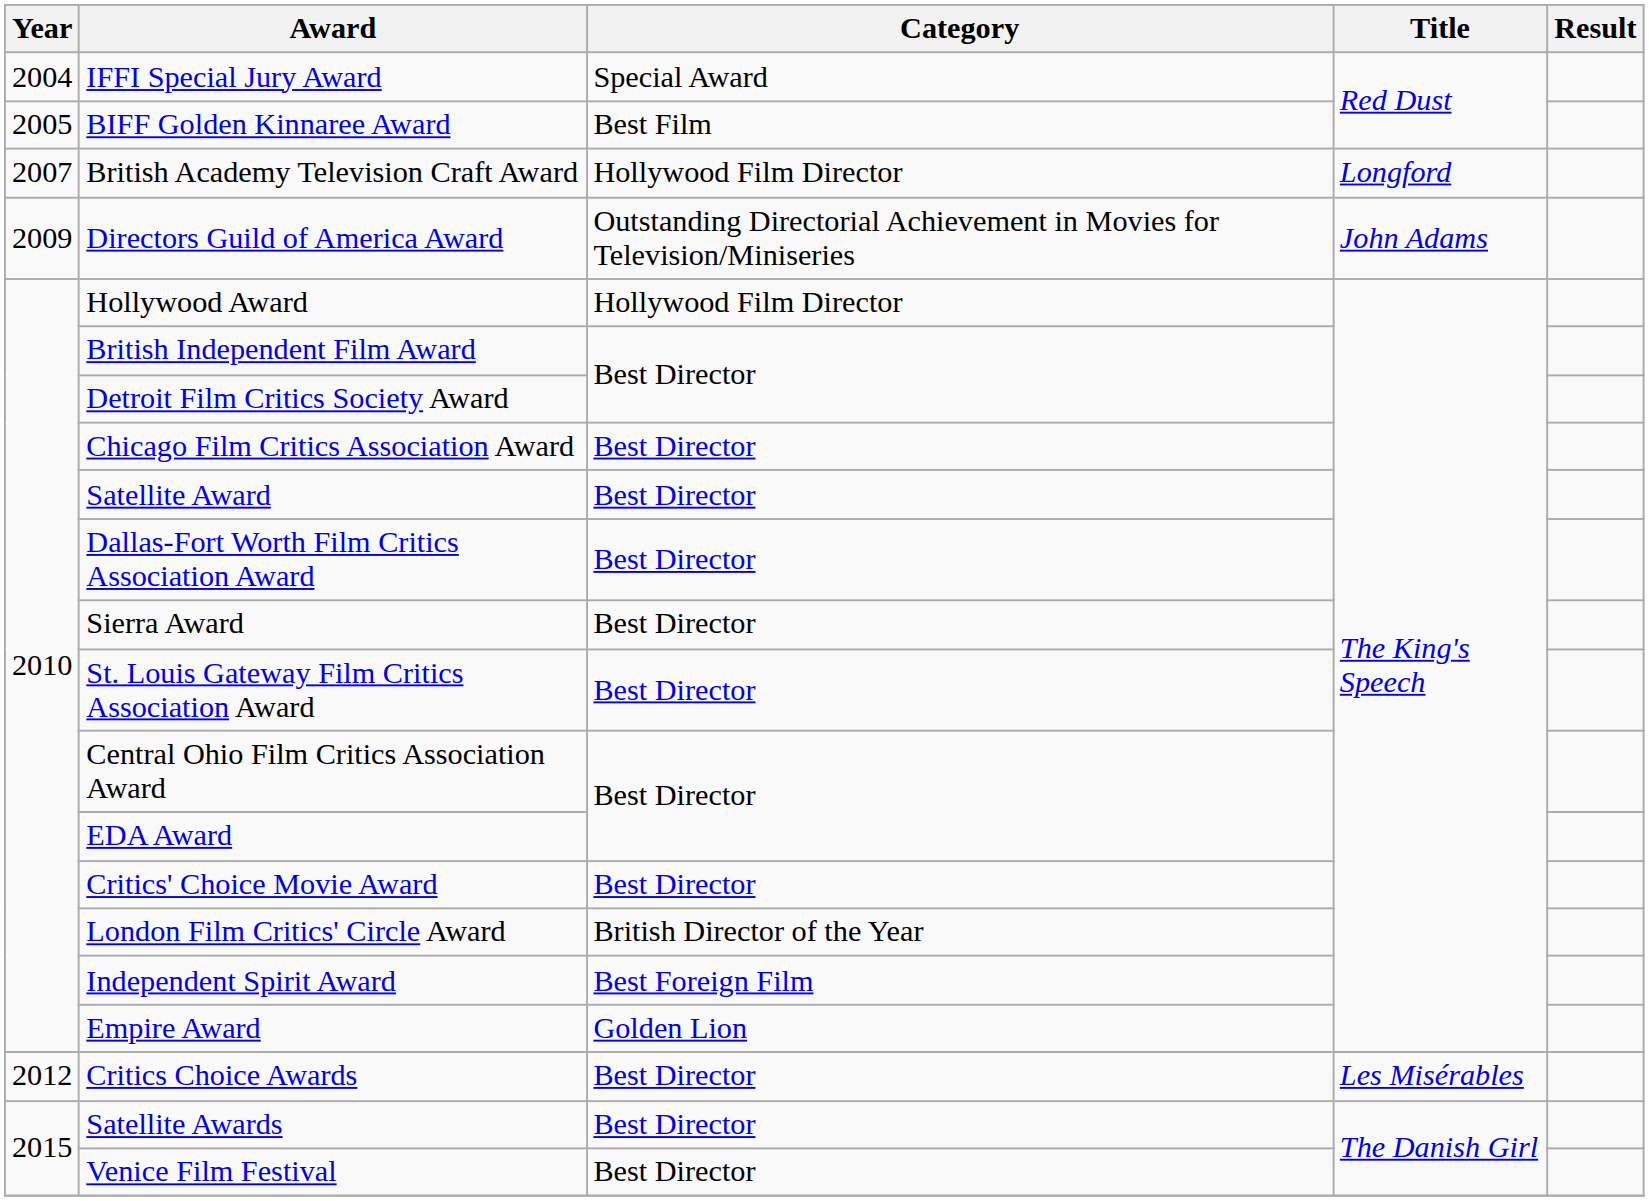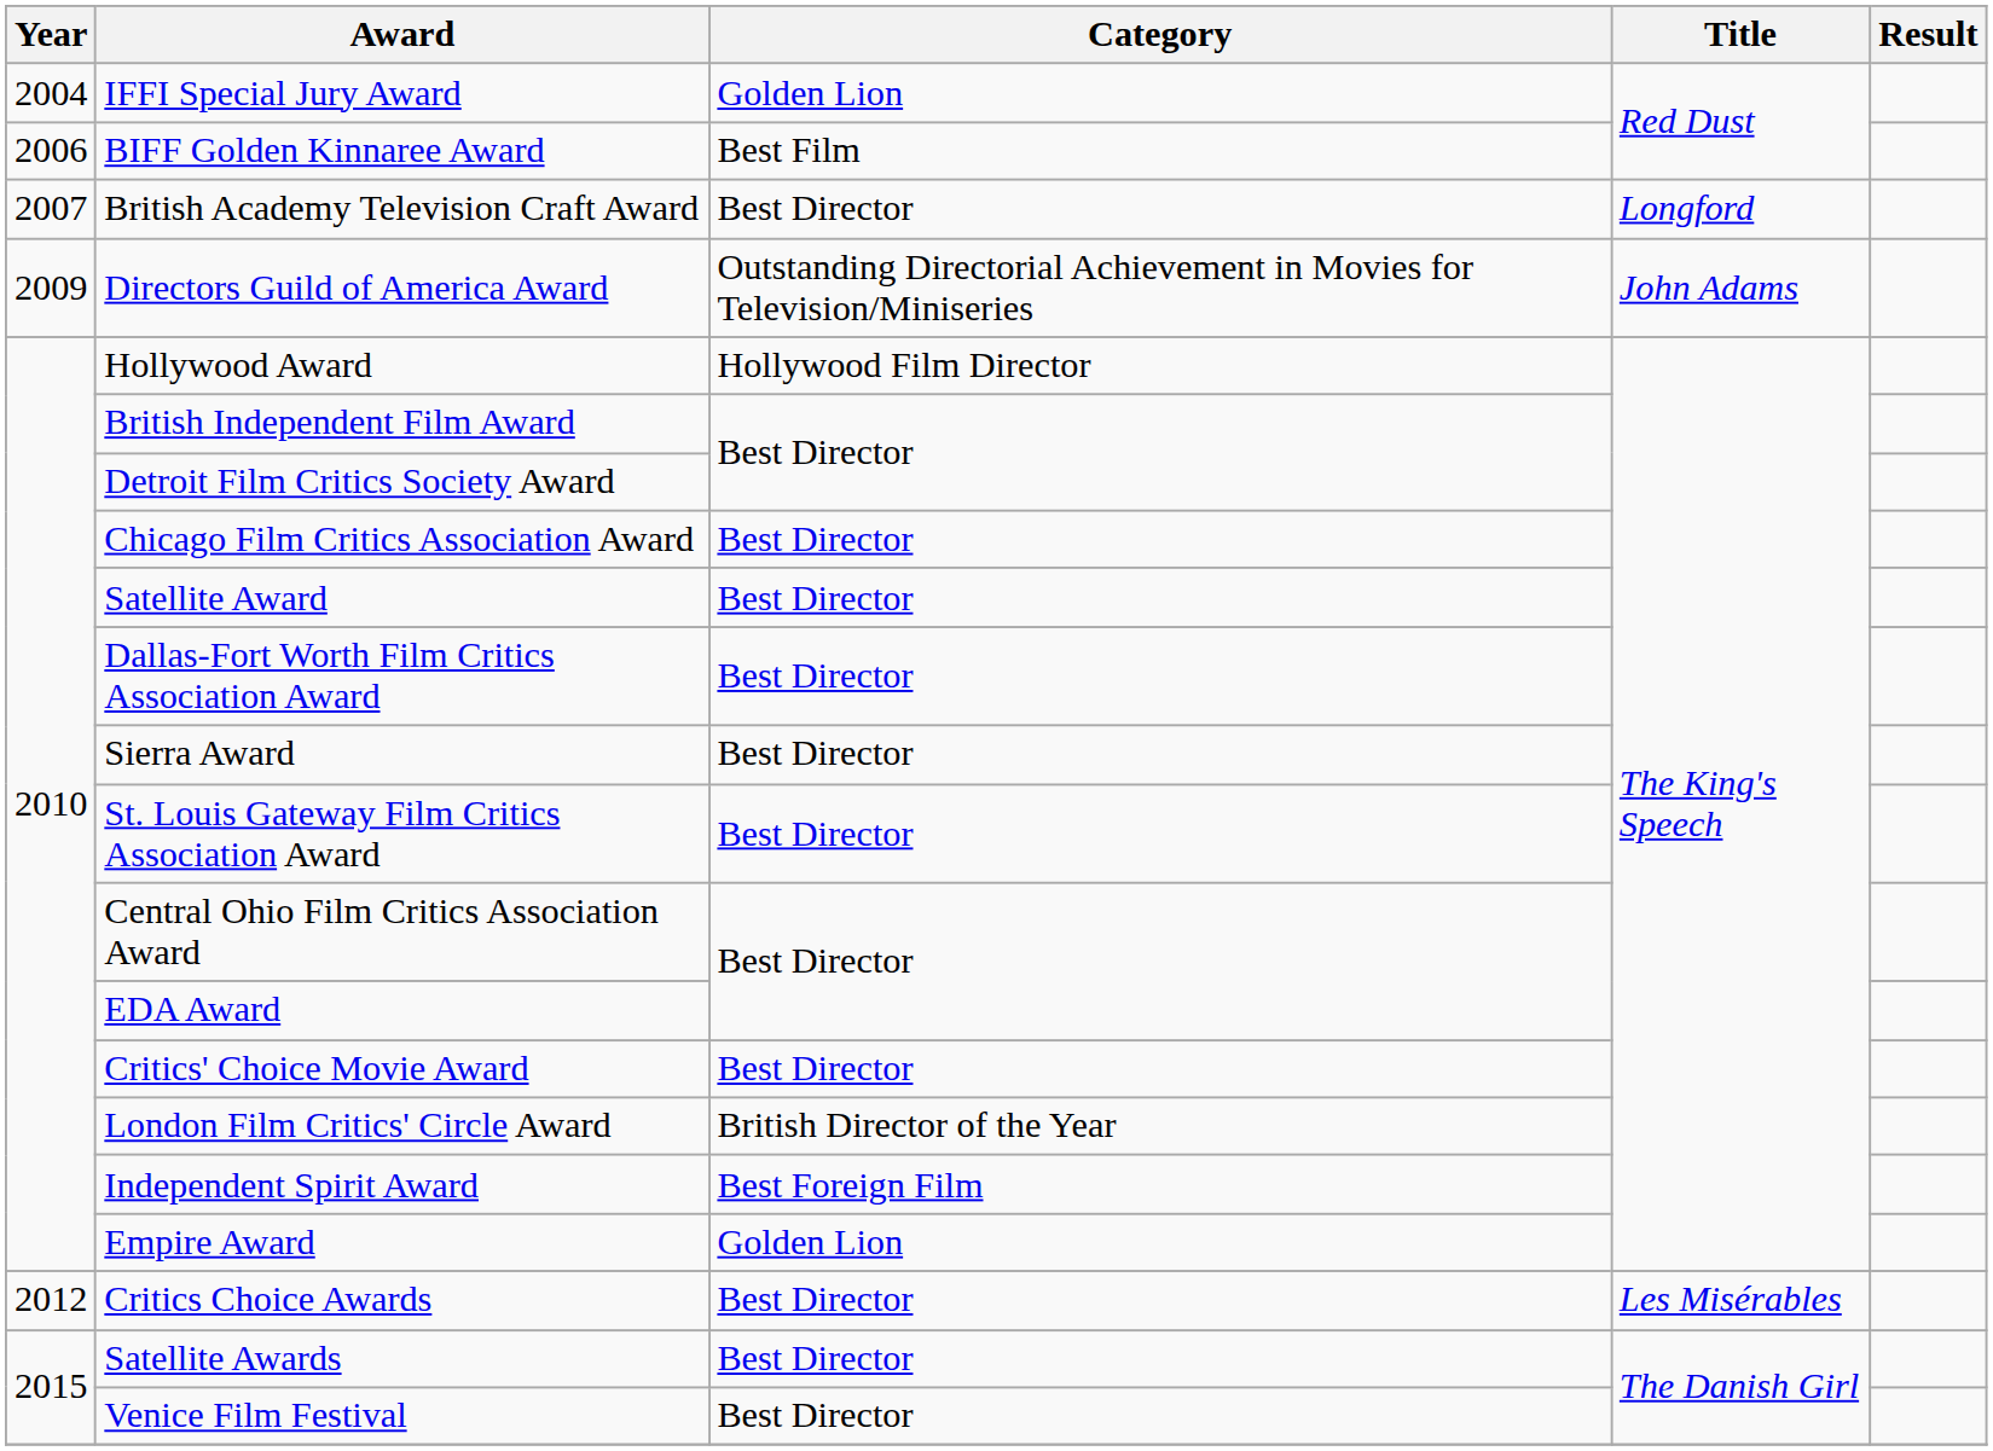 <table class="wikitable sortable">
 <tr>
 <th>Year</th>
 <th>Award</th>
 <th>Category</th>
 <th>Title</th>
 <th>Result</th>
 </tr>
 <tr>
 <td>2004</td>
 <td><a href='#'>IFFI Special Jury Award</a></td>
-<td>Special Award</td>
+<td><a href='#'>Golden Lion</a></td>
 <td rowspan=2><em><a href='#'>Red Dust</a></em></td>
 <td></td>
 </tr>
 <tr>
-<td>2005</td>
+<td>2006</td>
 <td><a href='#'>BIFF Golden Kinnaree Award</a></td>
 <td>Best Film</td>
 <td></td>
 </tr>
 <tr>
 <td>2007</td>
 <td>British Academy Television Craft Award</td>
-<td>Hollywood Film Director</td>
+<td>Best Director</td>
 <td><em><a href='#'>Longford</a></em></td>
 <td></td>
 </tr>
 <tr>
 <td>2009</td>
 <td><a href='#'>Directors Guild of America Award</a></td>
 <td>Outstanding Directorial Achievement in Movies for Television/Miniseries</td>
 <td><em><a href='#'>John Adams</a></em></td>
 <td></td>
 </tr>
 <tr>
 <td rowspan=14>2010</td>
 <td>Hollywood Award</td>
 <td>Hollywood Film Director</td>
 <td rowspan=14><em><a href='#'>The King's Speech</a></em></td>
 <td></td>
 </tr>
 <tr>
 <td><a href='#'>British Independent Film Award</a></td>
 <td rowspan="2">Best Director</td>
 <td></td>
 </tr>
 <tr>
 <td><a href='#'>Detroit Film Critics Society</a> Award</td>
 <td></td>
 </tr>
 <tr>
 <td><a href='#'>Chicago Film Critics Association</a> Award</td>
 <td><a href='#'>Best Director</a></td>
 <td></td>
 </tr>
 <tr>
 <td><a href='#'>Satellite Award</a></td>
 <td><a href='#'>Best Director</a></td>
 <td></td>
 </tr>
 <tr>
 <td><a href='#'>Dallas-Fort Worth Film Critics Association Award</a></td>
 <td><a href='#'>Best Director</a></td>
 <td></td>
 </tr>
 <tr>
 <td>Sierra Award</td>
 <td>Best Director</td>
 <td></td>
 </tr>
 <tr>
 <td><a href='#'>St. Louis Gateway Film Critics Association</a> Award</td>
 <td><a href='#'>Best Director</a></td>
 <td></td>
 </tr>
 <tr>
 <td>Central Ohio Film Critics Association Award</td>
 <td rowspan="2">Best Director</td>
 <td></td>
 </tr>
 <tr>
 <td><a href='#'>EDA Award</a></td>
 <td></td>
 </tr>
 <tr>
 <td><a href='#'>Critics' Choice Movie Award</a></td>
 <td><a href='#'>Best Director</a></td>
 <td></td>
 </tr>
 <tr>
 <td><a href='#'>London Film Critics' Circle</a> Award</td>
 <td>British Director of the Year</td>
 <td></td>
 </tr>
 <tr>
 <td><a href='#'>Independent Spirit Award</a></td>
 <td><a href='#'>Best Foreign Film</a></td>
 <td></td>
 </tr>
 <tr>
 <td><a href='#'>Empire Award</a></td>
 <td><a href='#'>Golden Lion</a></td>
 <td></td>
 </tr>
 <tr>
 <td>2012</td>
 <td><a href='#'>Critics Choice Awards</a></td>
 <td><a href='#'>Best Director</a></td>
 <td><em><a href='#'>Les Misérables</a></em></td>
 <td></td>
 </tr>
 <tr>
 <td rowspan=2>2015</td>
 <td><a href='#'>Satellite Awards</a></td>
 <td><a href='#'>Best Director</a></td>
 <td rowspan=2><em><a href='#'>The Danish Girl</a></em></td>
 <td></td>
 </tr>
 <tr>
 <td><a href='#'>Venice Film Festival</a></td>
 <td>Best Director</td>
 <td></td>
 </tr>
 <tr>
 </tr>
 </table>
